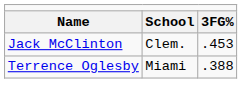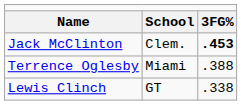 <table class="wikitable">
 <tr>
 <td colspan=3></td>
 </tr>
 <tr>
 <th>Name</th>
 <th>School</th>
 <th>3FG%</th>
 </tr>
 <tr>
 <td><a href='#'>Jack McClinton</a></td>
 <td>Clem.</td>
-<td>.453</td>
+<td><strong>.453</strong></td>
 </tr>
 <tr>
 <td><a href='#'>Terrence Oglesby</a></td>
 <td>Miami</td>
 <td>.388</td>
 </tr>
+<tr>
+<td><a href='#'>Lewis Clinch</a></td>
+<td>GT</td>
+<td>.338</td>
+</tr>
 </table>
